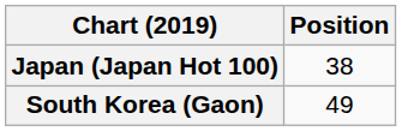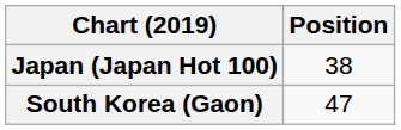 <table class="wikitable sortable plainrowheaders" style="text-align:center;">
 <tr>
 <th scope="col">Chart (2019)</th>
 <th scope="col">Position</th>
 </tr>
 <tr>
 <th scope="row">Japan (Japan Hot 100)</th>
 <td>38</td>
 </tr>
 <tr>
 <th scope="row">South Korea (Gaon)</th>
-<td>49</td>
+<td>47</td>
 </tr>
 </table>
